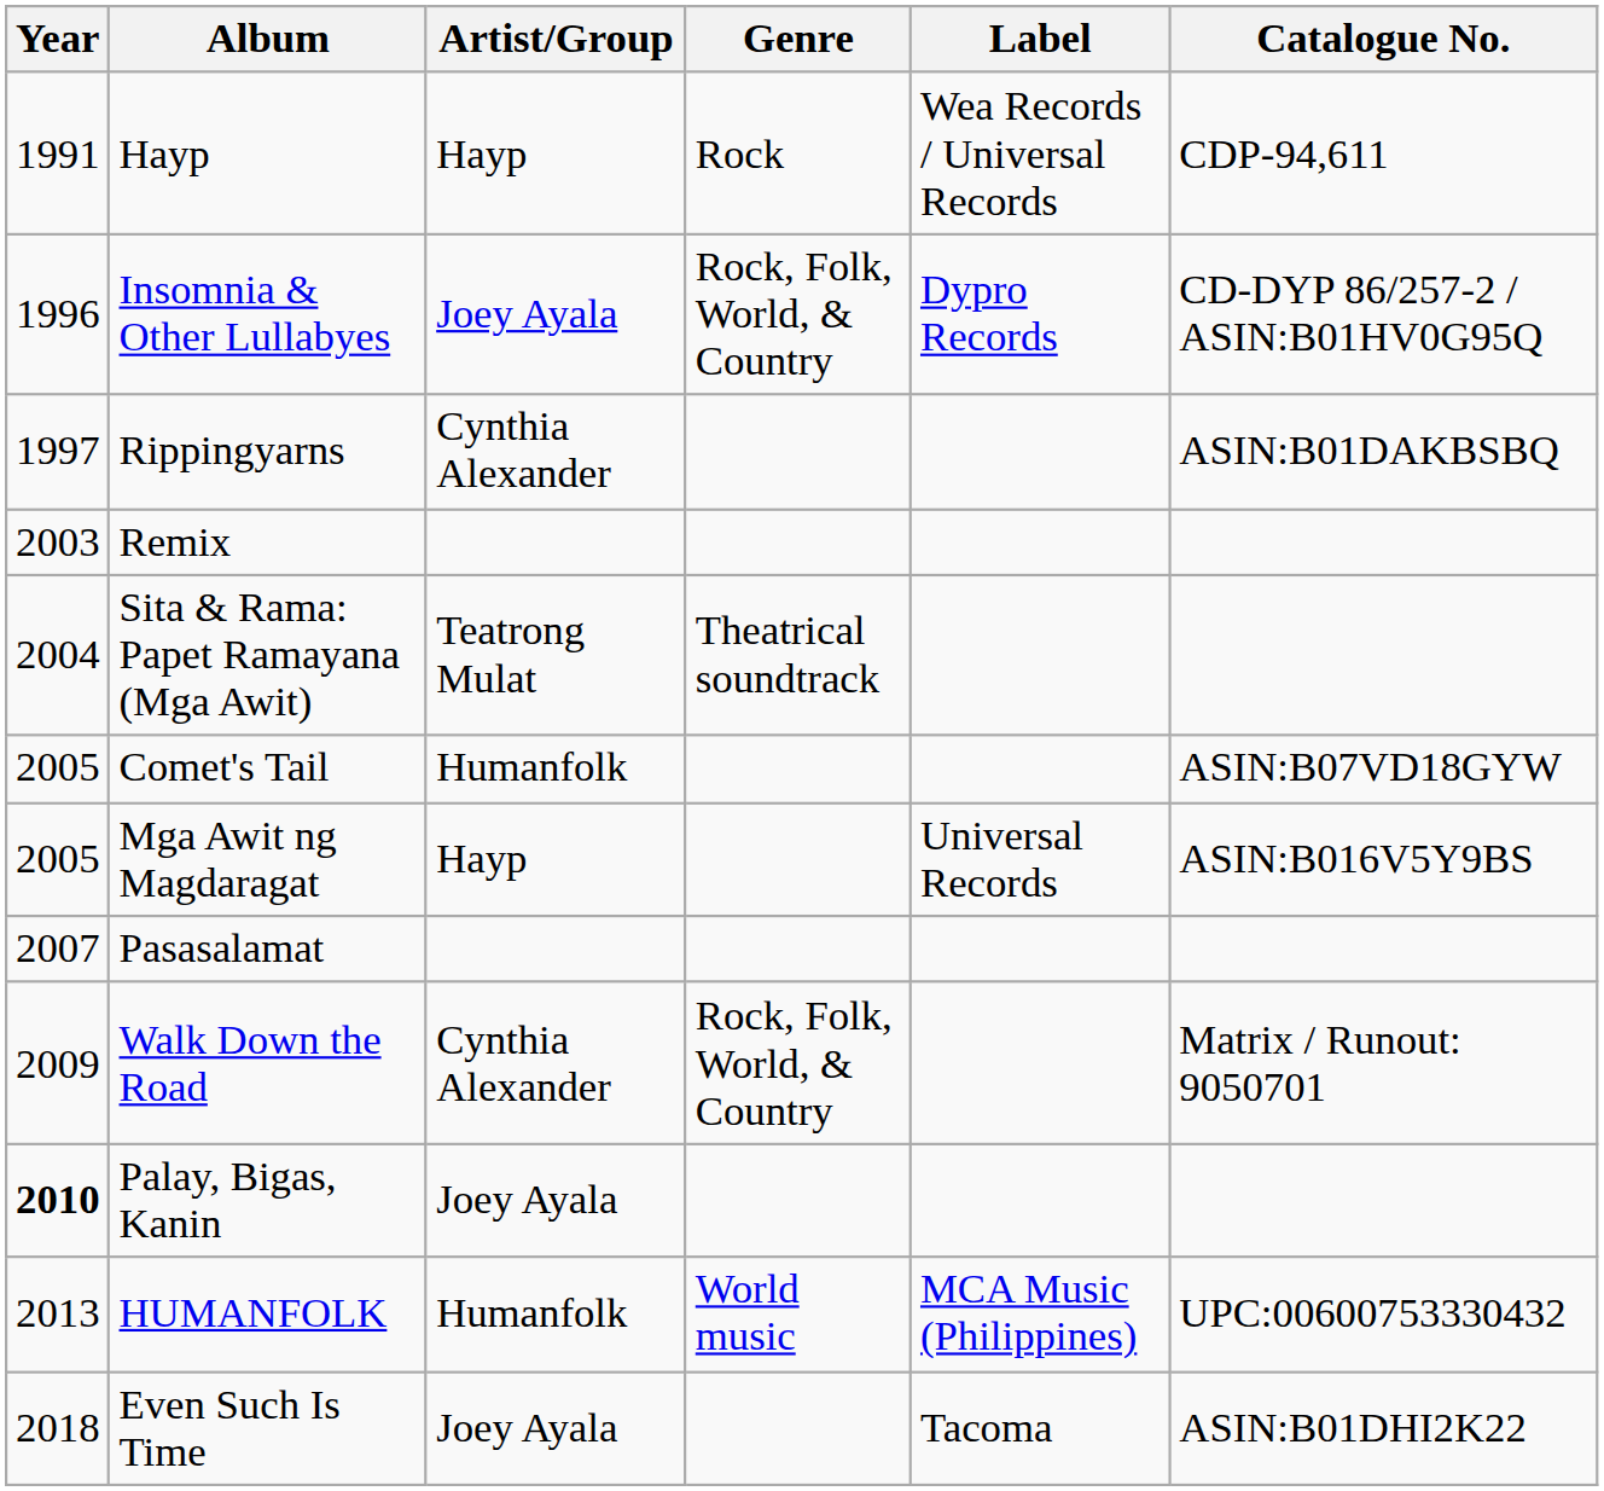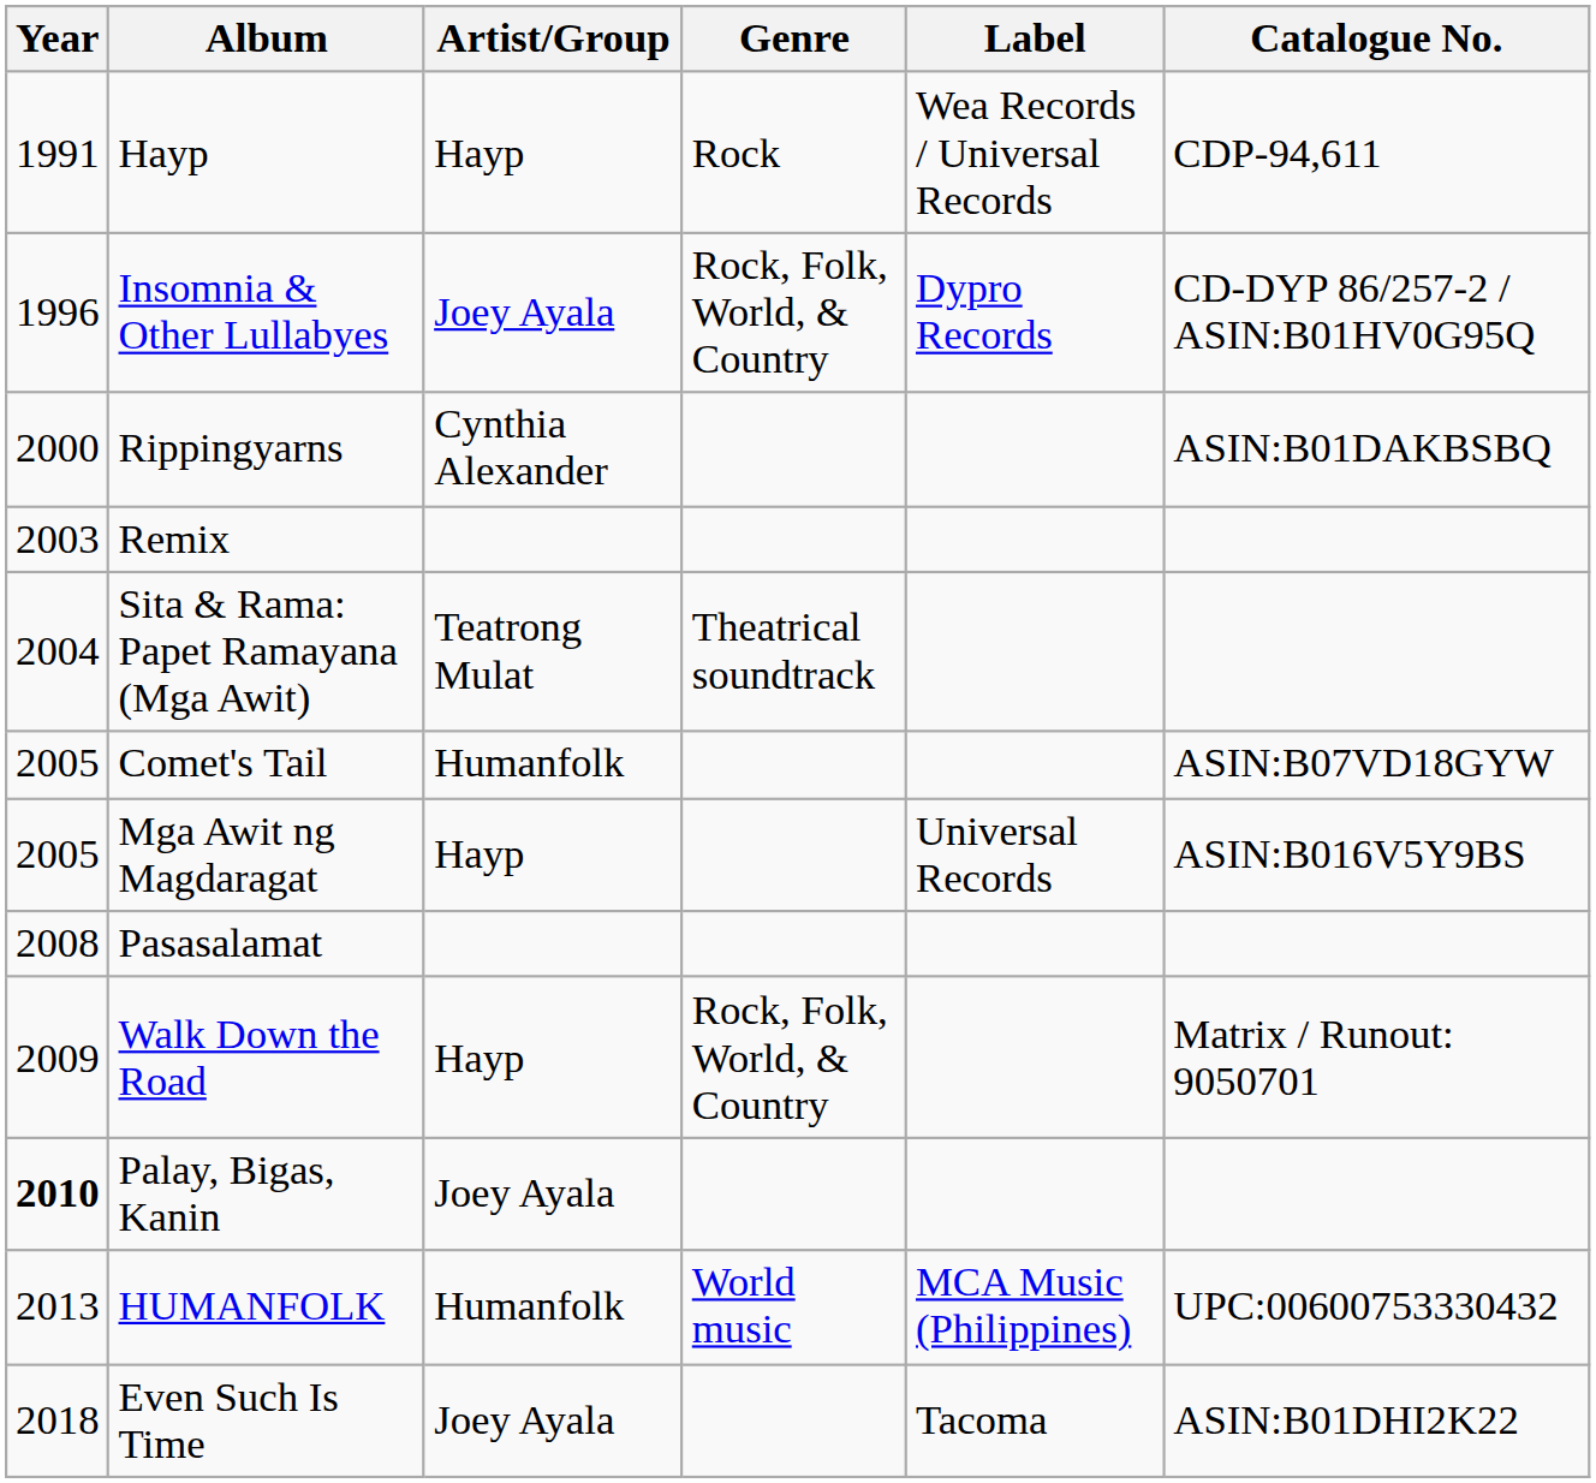 <table class="wikitable sortable">
 <tr>
 <th>Year</th>
 <th>Album</th>
 <th>Artist/Group</th>
 <th>Genre</th>
 <th>Label</th>
 <th>Catalogue No.</th>
 </tr>
 <tr>
 <td>1991</td>
 <td>Hayp</td>
 <td>Hayp</td>
 <td>Rock</td>
 <td>Wea Records / Universal Records</td>
 <td>CDP-94,611</td>
 </tr>
 <tr>
 <td>1996</td>
 <td><a href='#'>Insomnia & Other Lullabyes</a></td>
 <td><a href='#'>Joey Ayala</a></td>
 <td>Rock, Folk, World, & Country</td>
 <td><a href='#'>Dypro Records</a></td>
 <td>CD-DYP 86/257-2 / ASIN:B01HV0G95Q</td>
 </tr>
 <tr>
-<td>1997</td>
+<td>2000</td>
 <td>Rippingyarns</td>
 <td>Cynthia Alexander</td>
 <td></td>
 <td></td>
 <td>ASIN:B01DAKBSBQ</td>
 </tr>
 <tr>
 <td>2003</td>
 <td>Remix</td>
 <td></td>
 <td></td>
 <td></td>
 <td></td>
 </tr>
 <tr>
 <td>2004</td>
 <td>Sita & Rama: Papet Ramayana (Mga Awit)</td>
 <td>Teatrong Mulat</td>
 <td>Theatrical soundtrack</td>
 <td></td>
 <td></td>
 </tr>
 <tr>
 <td>2005</td>
 <td>Comet's Tail</td>
 <td>Humanfolk</td>
 <td></td>
 <td></td>
 <td>ASIN:B07VD18GYW</td>
 </tr>
 <tr>
 <td>2005</td>
 <td>Mga Awit ng Magdaragat</td>
 <td>Hayp</td>
 <td></td>
 <td>Universal Records</td>
 <td>ASIN:B016V5Y9BS</td>
 </tr>
 <tr>
-<td>2007</td>
+<td>2008</td>
 <td>Pasasalamat</td>
 <td></td>
 <td></td>
 <td></td>
 <td></td>
 </tr>
 <tr>
 <td>2009</td>
 <td><a href='#'>Walk Down the Road</a></td>
-<td>Cynthia Alexander</td>
+<td>Hayp</td>
 <td>Rock, Folk, World, & Country</td>
 <td></td>
 <td>Matrix / Runout: 9050701</td>
 </tr>
 <tr>
 <td><strong>2010</strong></td>
 <td>Palay, Bigas, Kanin</td>
 <td>Joey Ayala</td>
 <td></td>
 <td></td>
 <td></td>
 </tr>
 <tr>
 <td>2013</td>
 <td><a href='#'>HUMANFOLK</a></td>
 <td>Humanfolk</td>
 <td><a href='#'>World music</a></td>
 <td><a href='#'>MCA Music (Philippines)</a></td>
 <td>UPC:00600753330432</td>
 </tr>
 <tr>
 <td>2018</td>
 <td>Even Such Is Time</td>
 <td>Joey Ayala</td>
 <td></td>
 <td>Tacoma</td>
 <td>ASIN:B01DHI2K22</td>
 </tr>
 </table>
